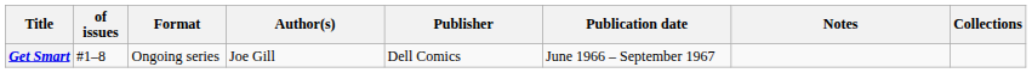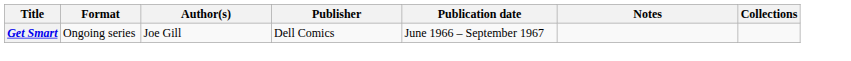 <table class="wikitable">
 <tr>
 <th>Title</th>
-<th style="width:40pt"> of issues</th>
 <th style="width:75pt">Format</th>
 <th style="width:125pt">Author(s)</th>
 <th style="width:125pt">Publisher</th>
 <th style="width:150pt">Publication date</th>
 <th style="width:175pt">Notes</th>
 <th>Collections</th>
 </tr>
 <tr>
 <th><em><a href='#'>Get Smart</a></em></th>
-<td>#1–8</td>
 <td>Ongoing series</td>
 <td>Joe Gill</td>
 <td>Dell Comics</td>
 <td>June 1966 – September 1967</td>
 <td></td>
 <td></td>
 </tr>
 </table>
